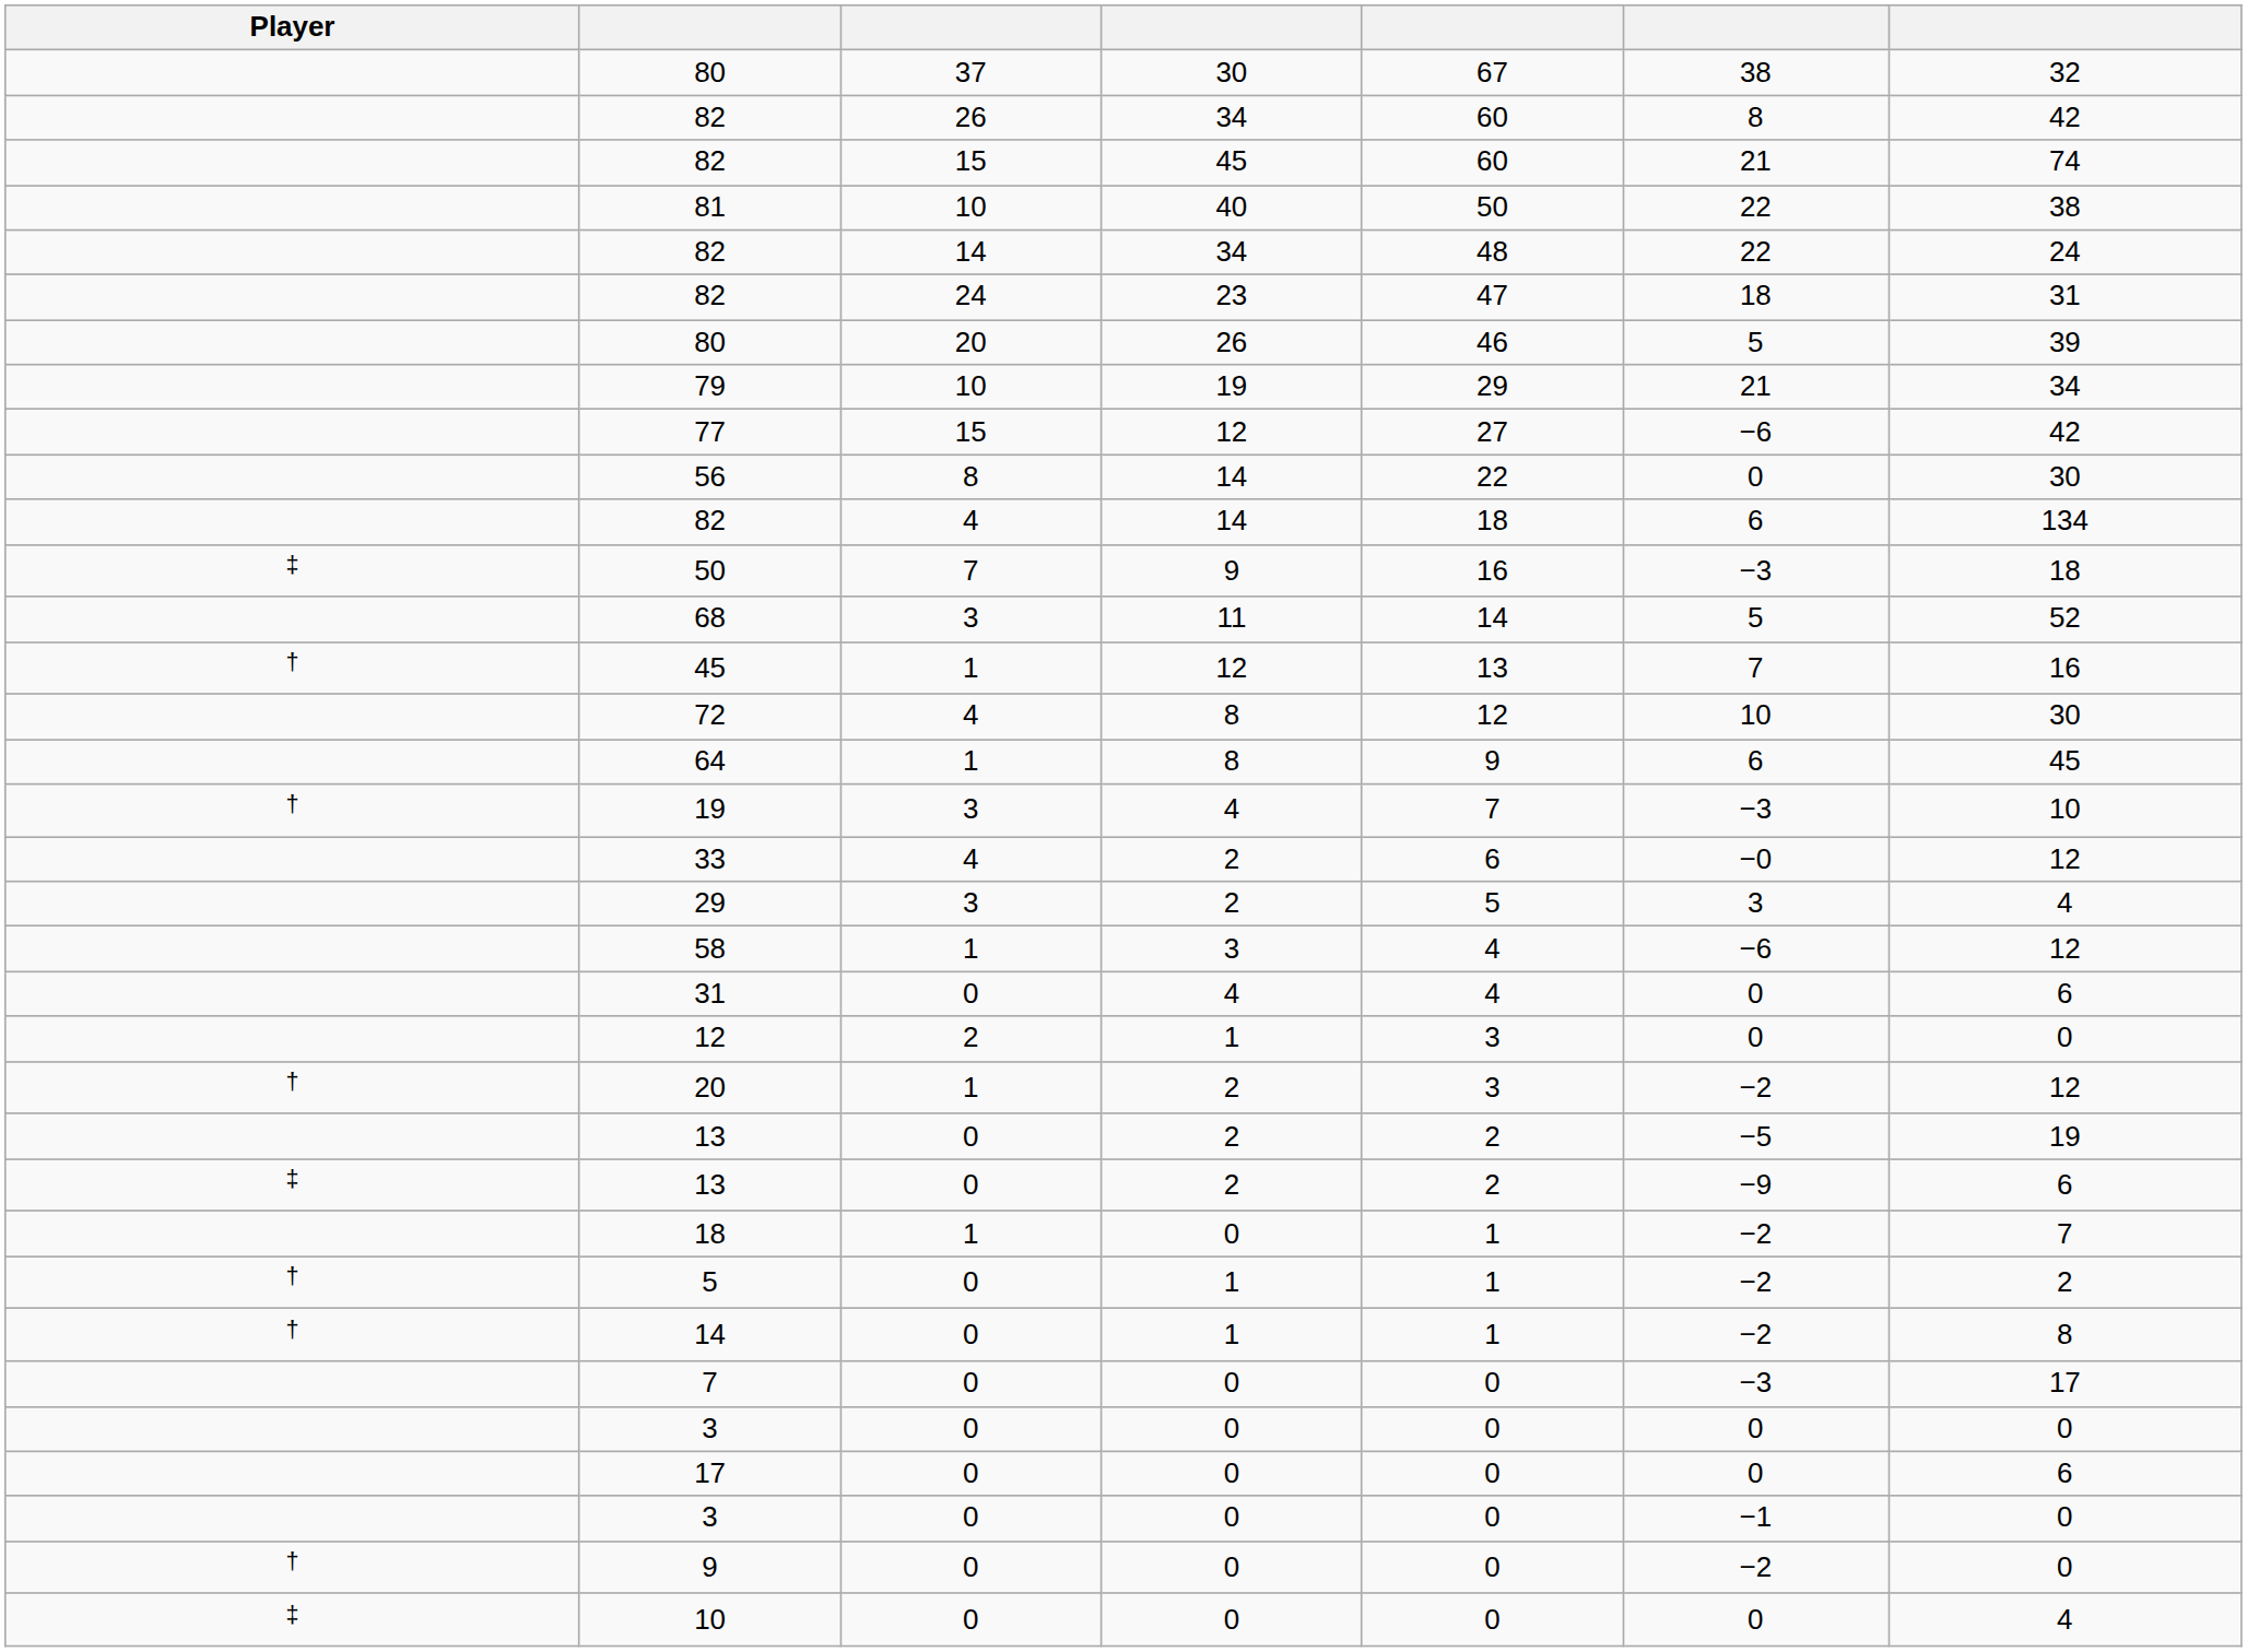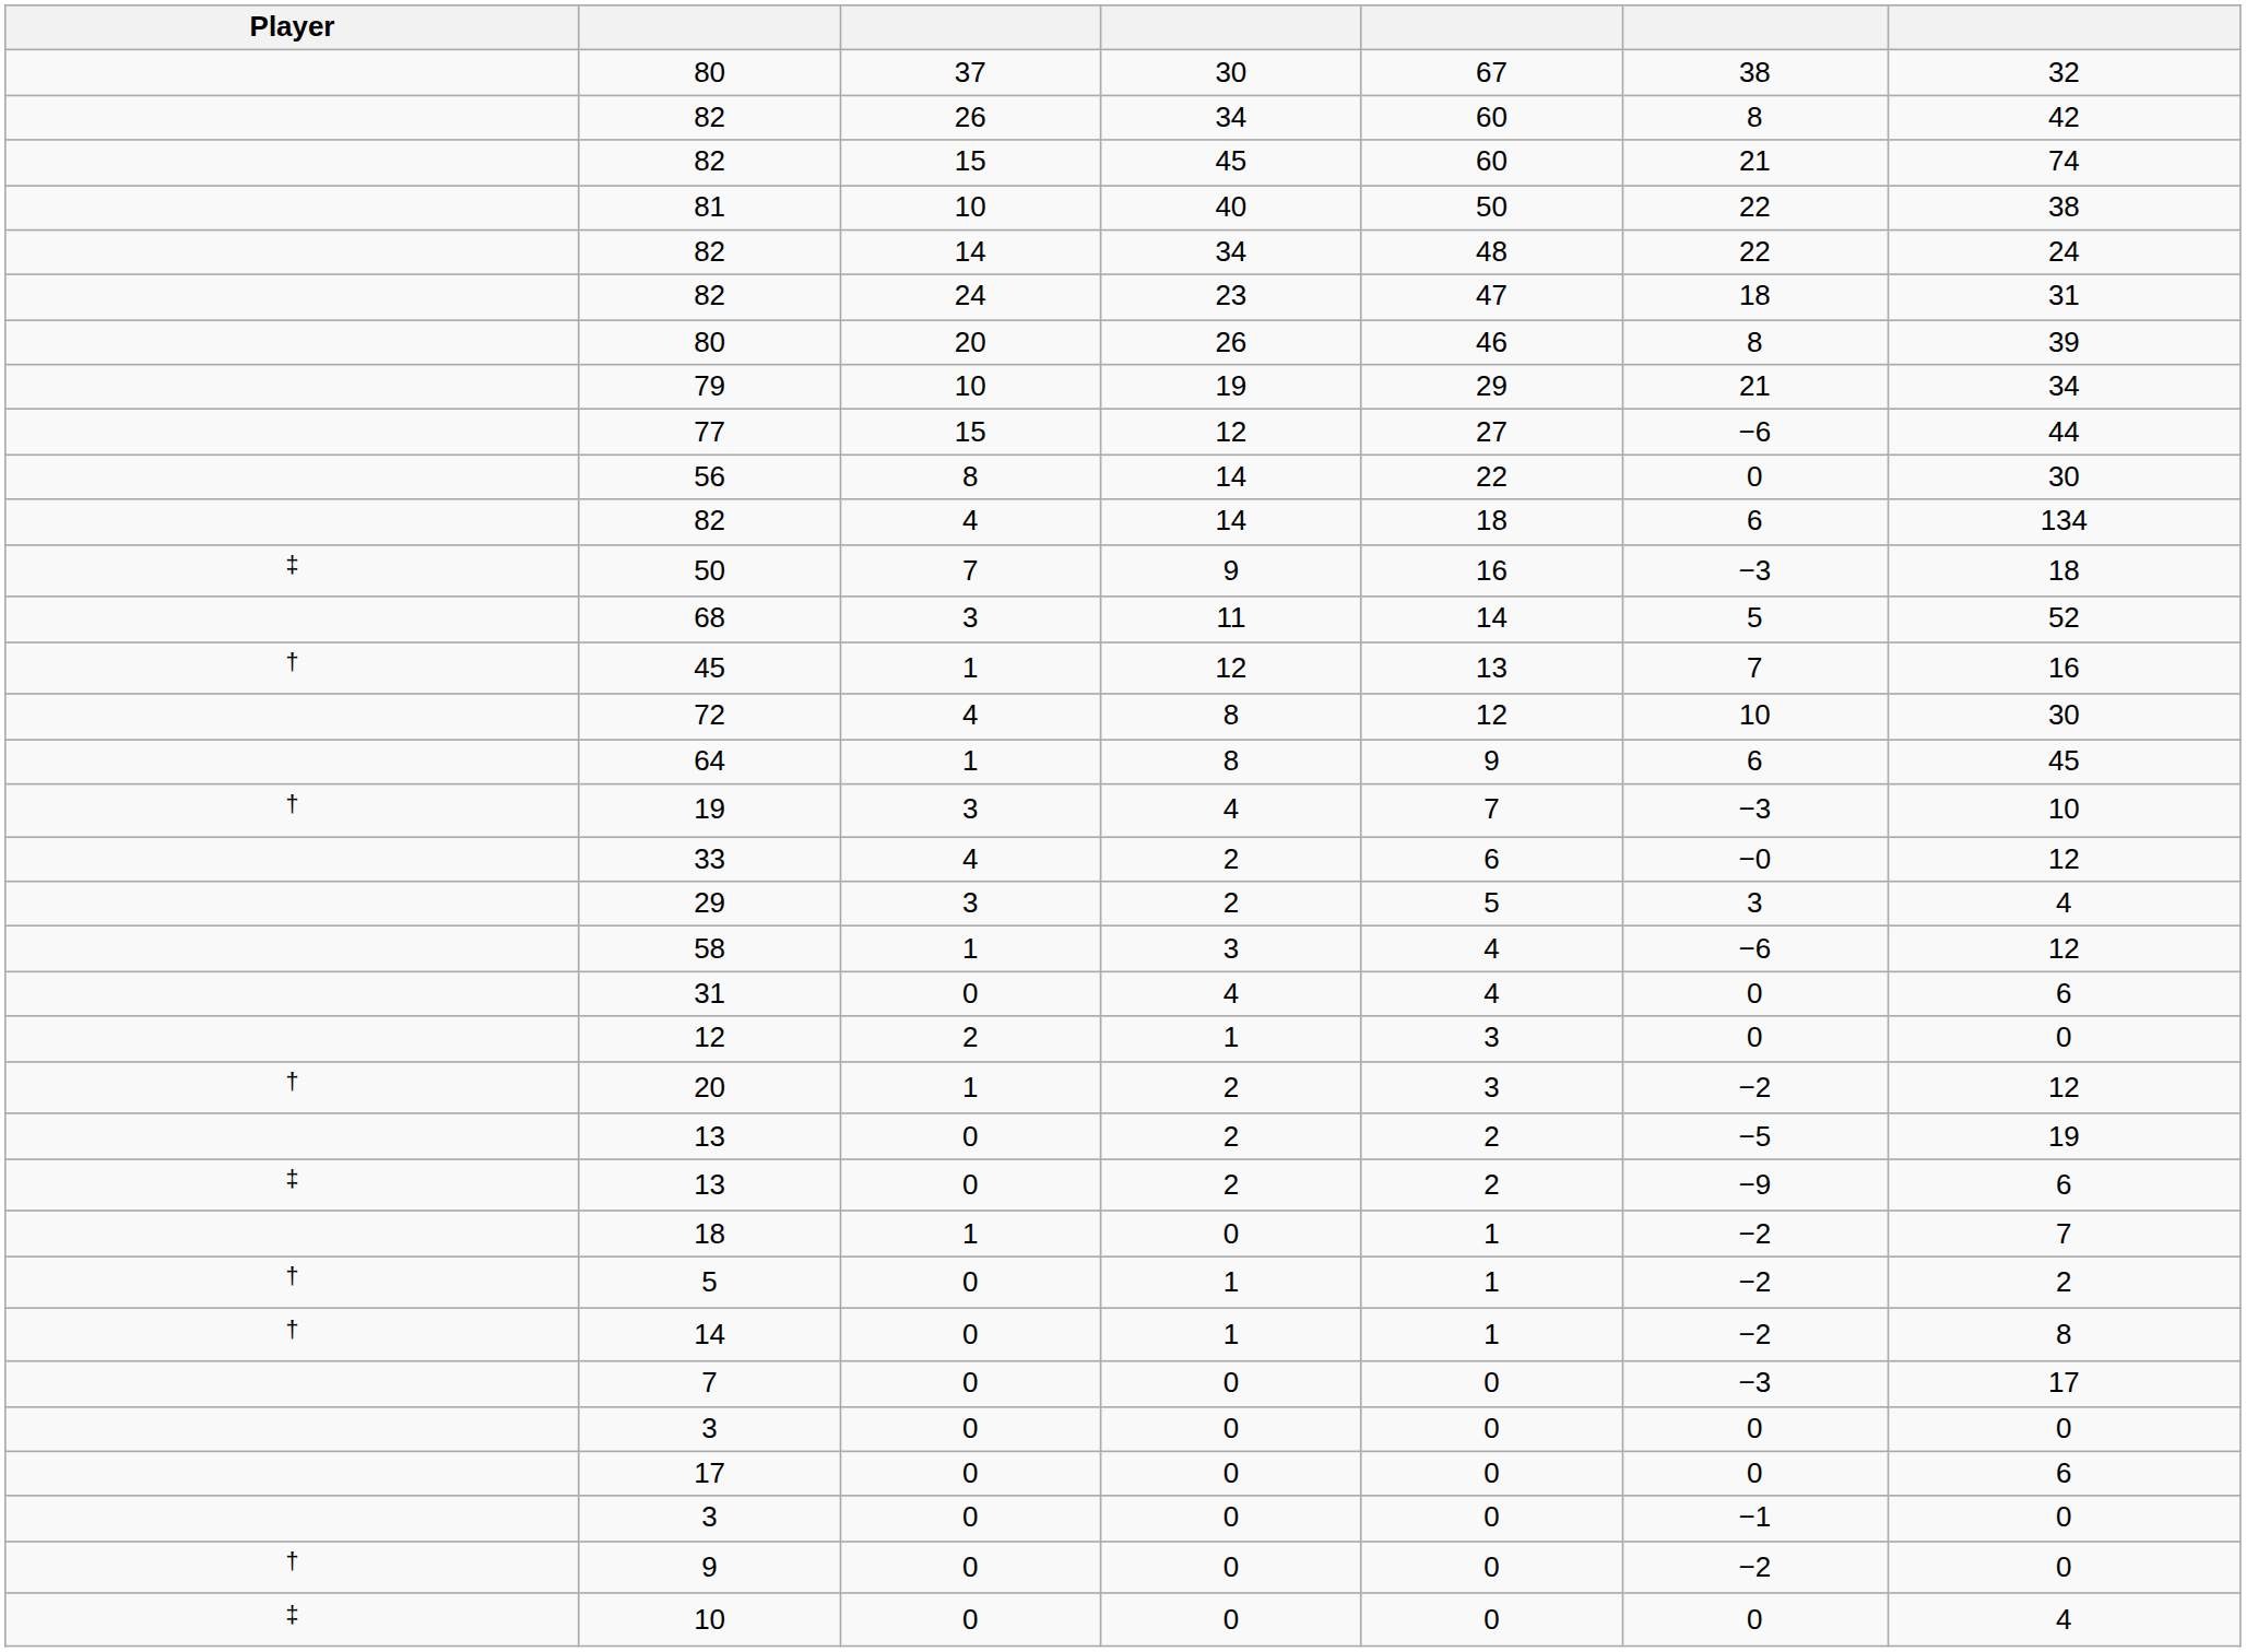 <table class="wikitable sortable" style="width:100%; text-align:center;">
 <tr>
 <th>Player</th>
 <th></th>
 <th></th>
 <th></th>
 <th></th>
 <th data-sort-type="number"></th>
 <th></th>
 </tr>
 <tr>
 <td></td>
 <td>80</td>
 <td>37</td>
 <td>30</td>
 <td>67</td>
 <td>38</td>
 <td>32</td>
 </tr>
 <tr>
 <td></td>
 <td>82</td>
 <td>26</td>
 <td>34</td>
 <td>60</td>
 <td>8</td>
 <td>42</td>
 </tr>
 <tr>
 <td></td>
 <td>82</td>
 <td>15</td>
 <td>45</td>
 <td>60</td>
 <td>21</td>
 <td>74</td>
 </tr>
 <tr>
 <td></td>
 <td>81</td>
 <td>10</td>
 <td>40</td>
 <td>50</td>
 <td>22</td>
 <td>38</td>
 </tr>
 <tr>
 <td></td>
 <td>82</td>
 <td>14</td>
 <td>34</td>
 <td>48</td>
 <td>22</td>
 <td>24</td>
 </tr>
 <tr>
 <td></td>
 <td>82</td>
 <td>24</td>
 <td>23</td>
 <td>47</td>
 <td>18</td>
 <td>31</td>
 </tr>
 <tr>
 <td></td>
 <td>80</td>
 <td>20</td>
 <td>26</td>
 <td>46</td>
-<td>5</td>
+<td>8</td>
 <td>39</td>
 </tr>
 <tr>
 <td></td>
 <td>79</td>
 <td>10</td>
 <td>19</td>
 <td>29</td>
 <td>21</td>
 <td>34</td>
 </tr>
 <tr>
 <td></td>
 <td>77</td>
 <td>15</td>
 <td>12</td>
 <td>27</td>
 <td>−6</td>
-<td>42</td>
+<td>44</td>
 </tr>
 <tr>
 <td></td>
 <td>56</td>
 <td>8</td>
 <td>14</td>
 <td>22</td>
 <td>0</td>
 <td>30</td>
 </tr>
 <tr>
 <td></td>
 <td>82</td>
 <td>4</td>
 <td>14</td>
 <td>18</td>
 <td>6</td>
 <td>134</td>
 </tr>
 <tr>
 <td><sup>‡</sup></td>
 <td>50</td>
 <td>7</td>
 <td>9</td>
 <td>16</td>
 <td>−3</td>
 <td>18</td>
 </tr>
 <tr>
 <td></td>
 <td>68</td>
 <td>3</td>
 <td>11</td>
 <td>14</td>
 <td>5</td>
 <td>52</td>
 </tr>
 <tr>
 <td><sup>†</sup></td>
 <td>45</td>
 <td>1</td>
 <td>12</td>
 <td>13</td>
 <td>7</td>
 <td>16</td>
 </tr>
 <tr>
 <td></td>
 <td>72</td>
 <td>4</td>
 <td>8</td>
 <td>12</td>
 <td>10</td>
 <td>30</td>
 </tr>
 <tr>
 <td></td>
 <td>64</td>
 <td>1</td>
 <td>8</td>
 <td>9</td>
 <td>6</td>
 <td>45</td>
 </tr>
 <tr>
 <td><sup>†</sup></td>
 <td>19</td>
 <td>3</td>
 <td>4</td>
 <td>7</td>
 <td>−3</td>
 <td>10</td>
 </tr>
 <tr>
 <td></td>
 <td>33</td>
 <td>4</td>
 <td>2</td>
 <td>6</td>
 <td>−0</td>
 <td>12</td>
 </tr>
 <tr>
 <td></td>
 <td>29</td>
 <td>3</td>
 <td>2</td>
 <td>5</td>
 <td>3</td>
 <td>4</td>
 </tr>
 <tr>
 <td></td>
 <td>58</td>
 <td>1</td>
 <td>3</td>
 <td>4</td>
 <td>−6</td>
 <td>12</td>
 </tr>
 <tr>
 <td></td>
 <td>31</td>
 <td>0</td>
 <td>4</td>
 <td>4</td>
 <td>0</td>
 <td>6</td>
 </tr>
 <tr>
 <td></td>
 <td>12</td>
 <td>2</td>
 <td>1</td>
 <td>3</td>
 <td>0</td>
 <td>0</td>
 </tr>
 <tr>
 <td><sup>†</sup></td>
 <td>20</td>
 <td>1</td>
 <td>2</td>
 <td>3</td>
 <td>−2</td>
 <td>12</td>
 </tr>
 <tr>
 <td></td>
 <td>13</td>
 <td>0</td>
 <td>2</td>
 <td>2</td>
 <td>−5</td>
 <td>19</td>
 </tr>
 <tr>
 <td><sup>‡</sup></td>
 <td>13</td>
 <td>0</td>
 <td>2</td>
 <td>2</td>
 <td>−9</td>
 <td>6</td>
 </tr>
 <tr>
 <td></td>
 <td>18</td>
 <td>1</td>
 <td>0</td>
 <td>1</td>
 <td>−2</td>
 <td>7</td>
 </tr>
 <tr>
 <td><sup>†</sup></td>
 <td>5</td>
 <td>0</td>
 <td>1</td>
 <td>1</td>
 <td>−2</td>
 <td>2</td>
 </tr>
 <tr>
 <td><sup>†</sup></td>
 <td>14</td>
 <td>0</td>
 <td>1</td>
 <td>1</td>
 <td>−2</td>
 <td>8</td>
 </tr>
 <tr>
 <td></td>
 <td>7</td>
 <td>0</td>
 <td>0</td>
 <td>0</td>
 <td>−3</td>
 <td>17</td>
 </tr>
 <tr>
 <td></td>
 <td>3</td>
 <td>0</td>
 <td>0</td>
 <td>0</td>
 <td>0</td>
 <td>0</td>
 </tr>
 <tr>
 <td></td>
 <td>17</td>
 <td>0</td>
 <td>0</td>
 <td>0</td>
 <td>0</td>
 <td>6</td>
 </tr>
 <tr>
 <td></td>
 <td>3</td>
 <td>0</td>
 <td>0</td>
 <td>0</td>
 <td>−1</td>
 <td>0</td>
 </tr>
 <tr>
 <td><sup>†</sup></td>
 <td>9</td>
 <td>0</td>
 <td>0</td>
 <td>0</td>
 <td>−2</td>
 <td>0</td>
 </tr>
 <tr>
 <td><sup>‡</sup></td>
 <td>10</td>
 <td>0</td>
 <td>0</td>
 <td>0</td>
 <td>0</td>
 <td>4</td>
 </tr>
 </table>
